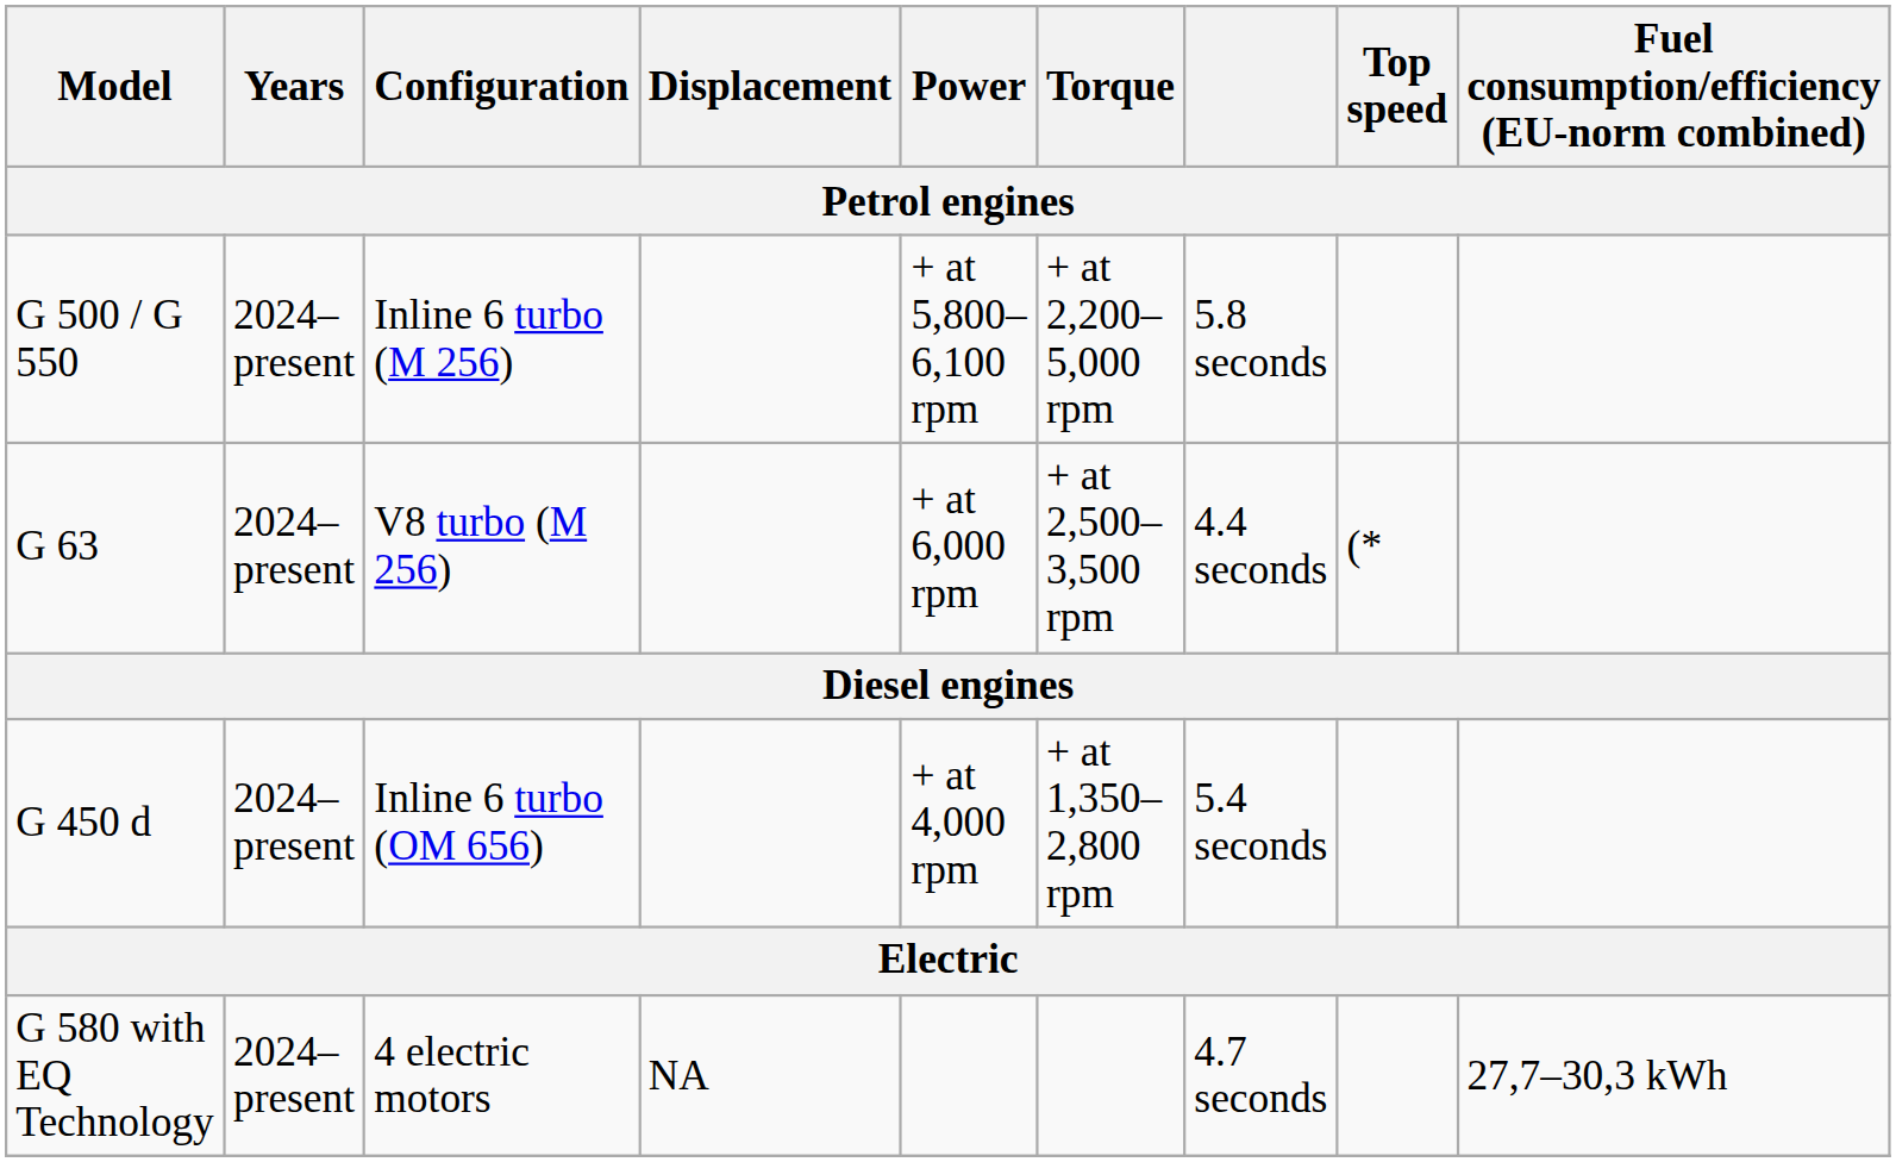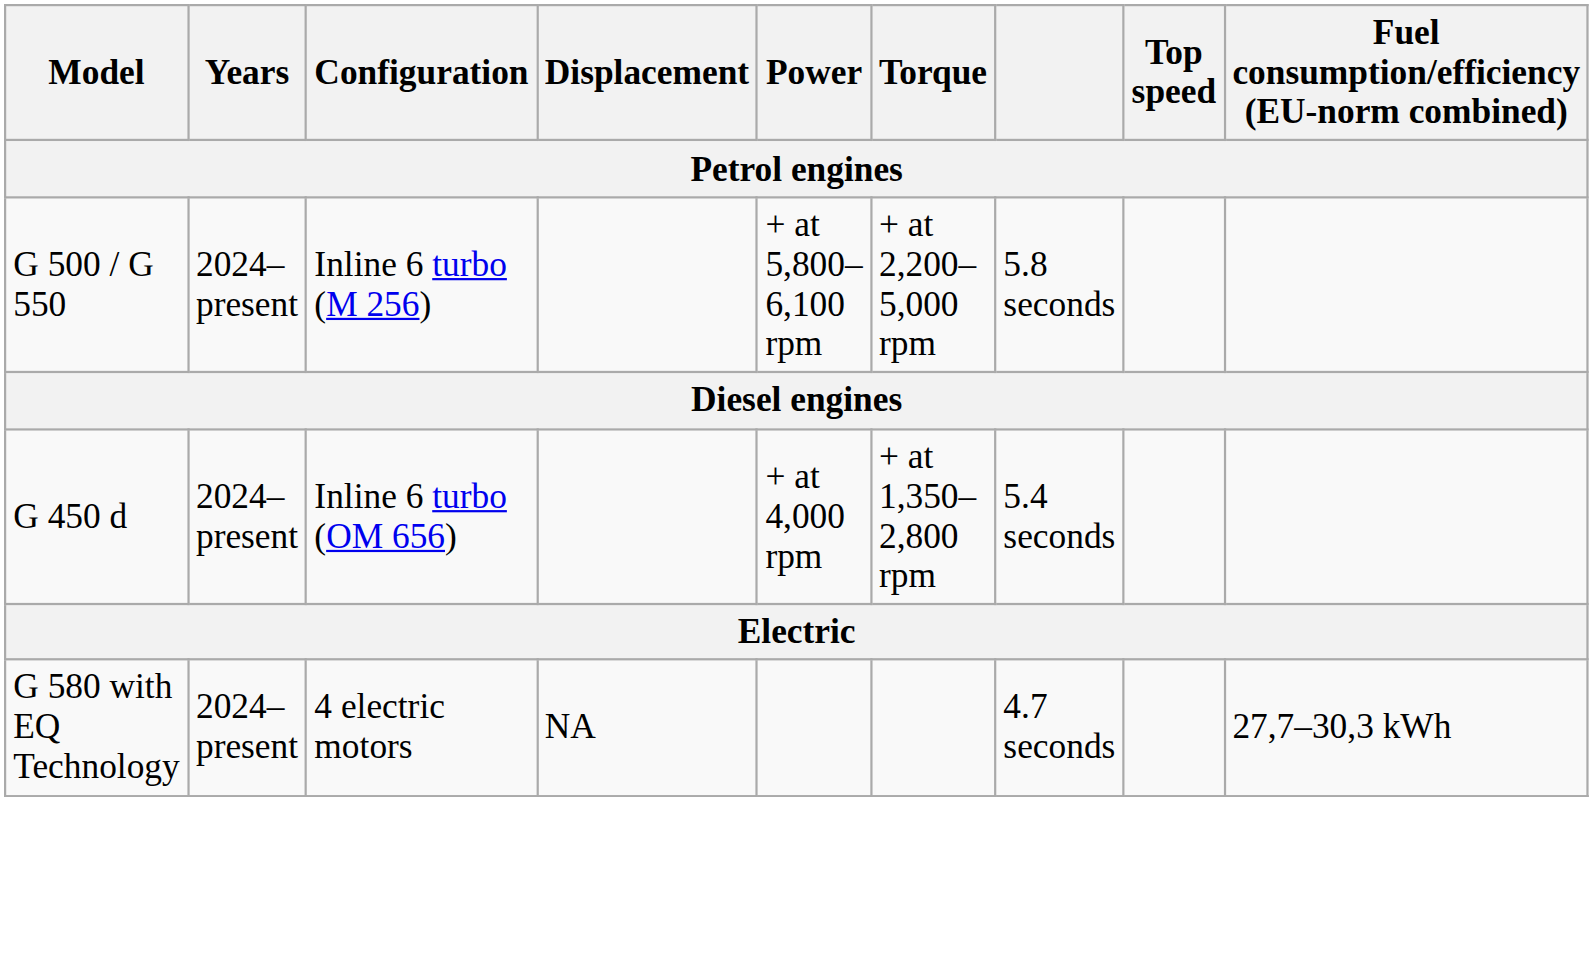 <table class="wikitable">
 <tr>
 <th>Model</th>
 <th>Years</th>
 <th>Configuration</th>
 <th>Displacement</th>
 <th>Power</th>
 <th>Torque</th>
 <th></th>
 <th>Top speed</th>
 <th>Fuel consumption/efficiency<br>(EU-norm combined)</th>
 </tr>
 <tr>
 <th colspan="9" style="text-align:center">Petrol engines</th>
 </tr>
 <tr>
 <td>G 500 / G 550</td>
 <td>2024–present</td>
 <td>Inline 6 <a href='#'>turbo</a> (<a href='#'>M 256</a>)</td>
 <td></td>
 <td> +  at 5,800–6,100 rpm</td>
 <td> +  at 2,200–5,000 rpm</td>
 <td>5.8 seconds</td>
 <td></td>
-<td></td>
-</tr>
-<tr>
-<td>G 63</td>
-<td>2024–present</td>
-<td>V8 <a href='#'>turbo</a> (<a href='#'>M 256</a>)</td>
-<td></td>
-<td> +  at 6,000 rpm</td>
-<td> +  at 2,500–3,500 rpm</td>
-<td>4.4 seconds</td>
-<td> (*</td>
 <td></td>
 </tr>
 <tr>
 <th colspan="9" style="text-align:center">Diesel engines</th>
 </tr>
 <tr>
 <td>G 450 d</td>
 <td>2024–present</td>
 <td>Inline 6 <a href='#'>turbo</a> (<a href='#'>OM 656</a>)</td>
 <td></td>
 <td> +  at 4,000 rpm</td>
 <td> +   at 1,350–2,800 rpm</td>
 <td>5.4 seconds</td>
 <td></td>
 <td></td>
 </tr>
 <tr>
 <th colspan="9" style="text-align:center">Electric</th>
 </tr>
 <tr>
 <td>G 580 with EQ Technology</td>
 <td>2024–present</td>
 <td>4 electric motors</td>
 <td>NA</td>
 <td></td>
 <td></td>
 <td>4.7 seconds</td>
 <td></td>
 <td>27,7–30,3 kWh</td>
 </tr>
 <tr>
 </tr>
 </table>
